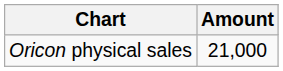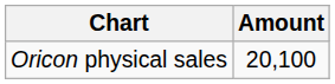 <table class="wikitable">
 <tr>
 <th>Chart</th>
 <th>Amount</th>
 </tr>
 <tr>
 <td><em>Oricon</em> physical sales</td>
-<td align="center">21,000</td>
+<td align="center">20,100</td>
 </tr>
 </table>
